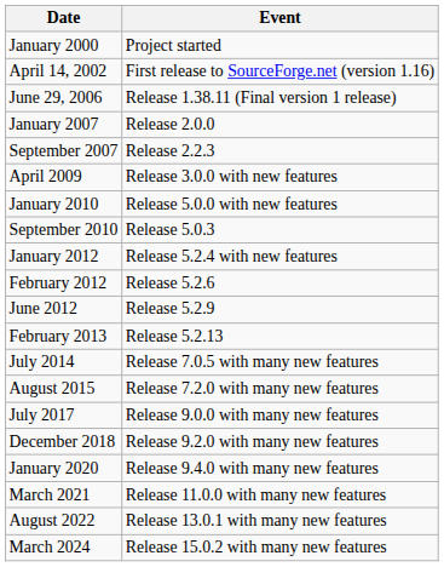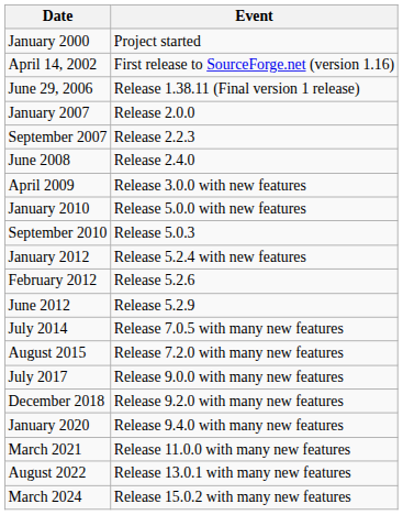 <table class="wikitable">
 <tr>
 <th align="left">Date</th>
 <th align="left">Event</th>
 </tr>
 <tr>
 <td>January 2000</td>
 <td>Project started</td>
 </tr>
 <tr>
 <td>April 14, 2002</td>
 <td>First release to <a href='#'>SourceForge.net</a> (version 1.16)</td>
 </tr>
 <tr>
 <td>June 29, 2006</td>
 <td>Release 1.38.11 (Final version 1 release)</td>
 </tr>
 <tr>
 <td>January 2007</td>
 <td>Release 2.0.0</td>
 </tr>
 <tr>
 <td>September 2007</td>
 <td>Release 2.2.3</td>
 </tr>
 <tr>
+<td>June 2008</td>
+<td>Release 2.4.0</td>
+</tr>
+<tr>
 <td>April 2009</td>
 <td>Release 3.0.0 with new features</td>
 </tr>
 <tr>
 <td>January 2010</td>
 <td>Release 5.0.0 with new features</td>
 </tr>
 <tr>
 <td>September 2010</td>
 <td>Release 5.0.3</td>
 </tr>
 <tr>
 <td>January 2012</td>
 <td>Release 5.2.4 with new features</td>
 </tr>
 <tr>
 <td>February 2012</td>
 <td>Release 5.2.6</td>
 </tr>
 <tr>
 <td>June 2012</td>
 <td>Release 5.2.9</td>
-</tr>
-<tr>
-<td>February 2013</td>
-<td>Release 5.2.13</td>
 </tr>
 <tr>
 <td>July 2014</td>
 <td>Release 7.0.5 with many new features</td>
 </tr>
 <tr>
 <td>August 2015</td>
 <td>Release 7.2.0 with many new features</td>
 </tr>
 <tr>
 <td>July 2017</td>
 <td>Release 9.0.0 with many new features</td>
 </tr>
 <tr>
 <td>December 2018</td>
 <td>Release 9.2.0 with many new features</td>
 </tr>
 <tr>
 <td>January 2020</td>
 <td>Release 9.4.0 with many new features</td>
 </tr>
 <tr>
 <td>March 2021</td>
 <td>Release 11.0.0 with many new features</td>
 </tr>
 <tr>
 <td>August 2022</td>
 <td>Release 13.0.1 with many new features</td>
 </tr>
 <tr>
 <td>March 2024</td>
 <td>Release 15.0.2 with many new features</td>
 </tr>
 </table>
